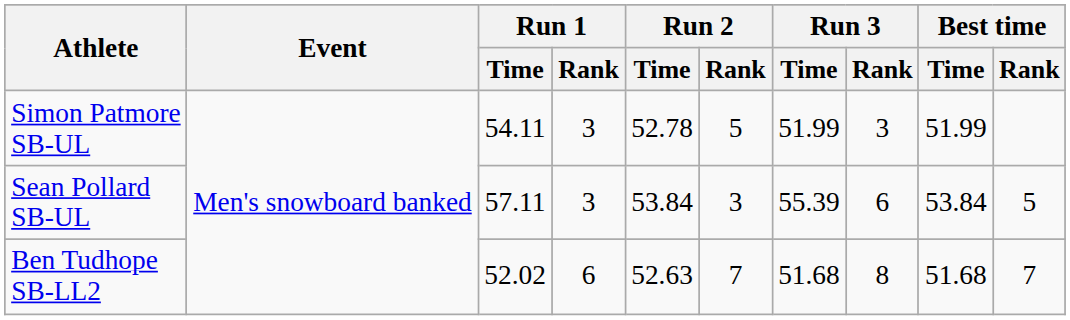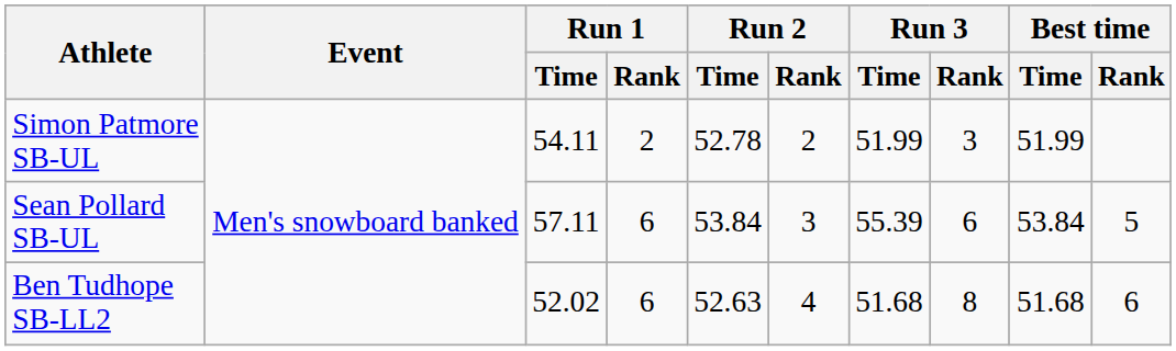 <table class="wikitable">
 <tr>
 <th rowspan="2">Athlete</th>
 <th rowspan="2">Event</th>
 <th colspan=2>Run 1</th>
 <th colspan=2>Run 2</th>
 <th colspan=2>Run 3</th>
 <th colspan=2>Best time</th>
 </tr>
 <tr style="font-size:95%">
 <th>Time</th>
 <th>Rank</th>
 <th>Time</th>
 <th>Rank</th>
 <th>Time</th>
 <th>Rank</th>
 <th>Time</th>
 <th>Rank</th>
 </tr>
 <tr style="text-align:center;">
 <td align="left"><a href='#'>Simon Patmore</a>  <br> <a href='#'>SB-UL</a></td>
 <td style="text-align:left;" rowspan="3"><a href='#'>Men's snowboard banked</a></td>
 <td>54.11</td>
-<td>3</td>
+<td>2</td>
 <td>52.78</td>
-<td>5</td>
+<td>2</td>
 <td>51.99</td>
 <td>3</td>
 <td>51.99</td>
 <td></td>
 </tr>
 <tr style="text-align:center;">
 <td align="left"><a href='#'>Sean Pollard</a> <br> <a href='#'>SB-UL</a></td>
 <td>57.11</td>
-<td>3</td>
+<td>6</td>
 <td>53.84</td>
 <td>3</td>
 <td>55.39</td>
 <td>6</td>
 <td>53.84</td>
 <td>5</td>
 </tr>
 <tr style="text-align:center;">
 <td align="left"><a href='#'>Ben Tudhope</a> <br> <a href='#'>SB-LL2</a></td>
 <td>52.02</td>
 <td>6</td>
 <td>52.63</td>
-<td>7</td>
+<td>4</td>
 <td>51.68</td>
 <td>8</td>
 <td>51.68</td>
-<td>7</td>
+<td>6</td>
 </tr>
 </table>
